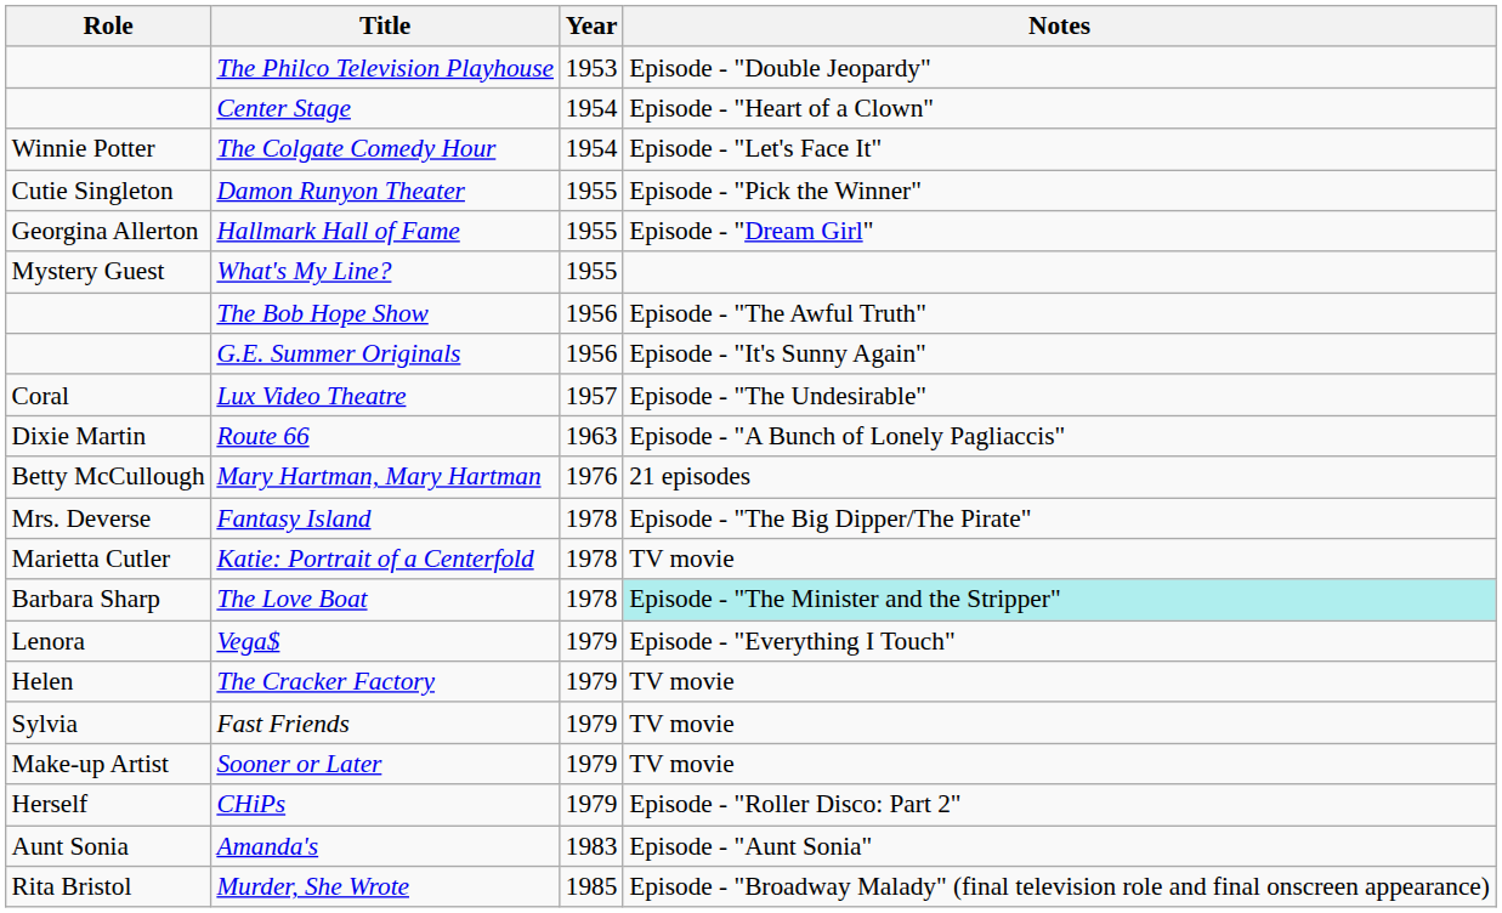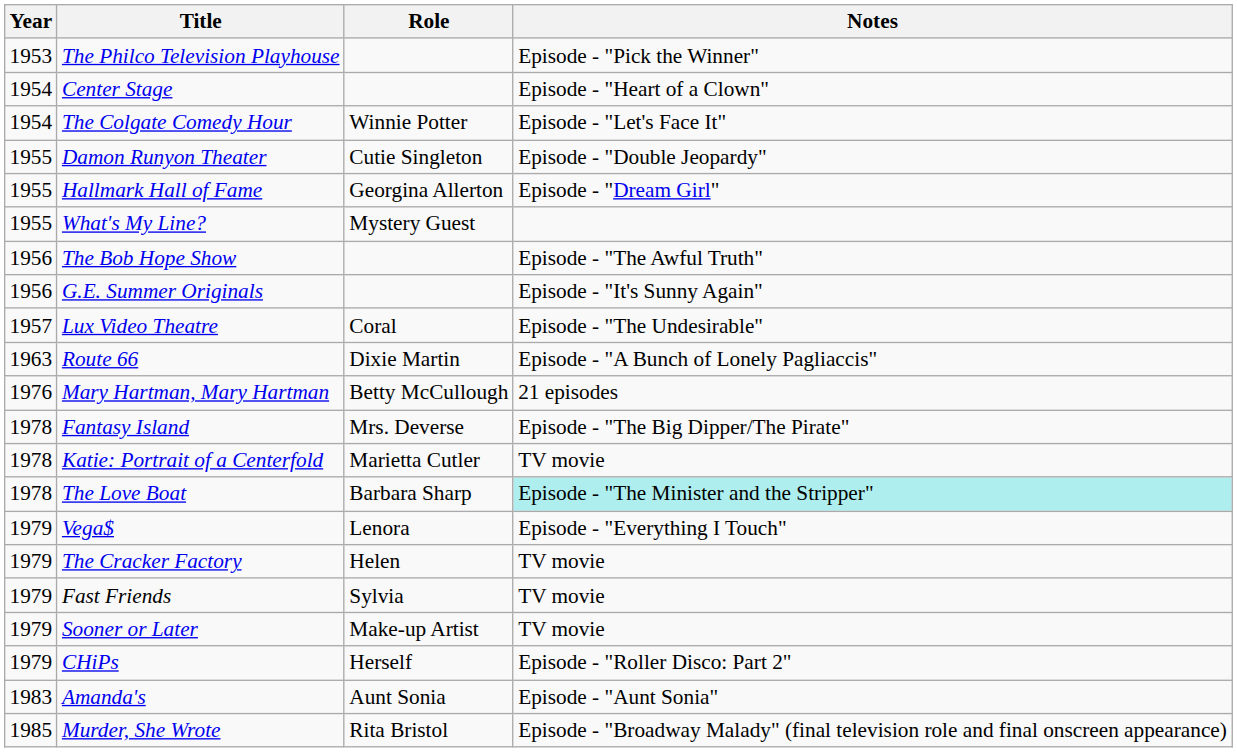 <table class="wikitable">
 <tr>
+<th>Year</th>
+<th>Title</th>
 <th>Role</th>
-<th>Title</th>
-<th>Year</th>
 <th>Notes</th>
 </tr>
 <tr>
+<td>1953</td>
+<td><em><a href='#'>The Philco Television Playhouse</a></em></td>
 <td></td>
-<td><em><a href='#'>The Philco Television Playhouse</a></em></td>
-<td>1953</td>
+<td>Episode - "Pick the Winner"</td>
+</tr>
+<tr>
+<td>1954</td>
+<td><em><a href='#'>Center Stage</a></em></td>
+<td></td>
+<td>Episode - "Heart of a Clown"</td>
+</tr>
+<tr>
+<td>1954</td>
+<td><em><a href='#'>The Colgate Comedy Hour</a></em></td>
+<td>Winnie Potter</td>
+<td>Episode - "Let's Face It"</td>
+</tr>
+<tr>
+<td>1955</td>
+<td><em><a href='#'>Damon Runyon Theater</a></em></td>
+<td>Cutie Singleton</td>
 <td>Episode - "Double Jeopardy"</td>
 </tr>
 <tr>
-<td></td>
-<td><em><a href='#'>Center Stage</a></em></td>
-<td>1954</td>
-<td>Episode - "Heart of a Clown"</td>
-</tr>
-<tr>
-<td>Winnie Potter</td>
-<td><em><a href='#'>The Colgate Comedy Hour</a></em></td>
-<td>1954</td>
-<td>Episode - "Let's Face It"</td>
-</tr>
-<tr>
-<td>Cutie Singleton</td>
-<td><em><a href='#'>Damon Runyon Theater</a></em></td>
 <td>1955</td>
-<td>Episode - "Pick the Winner"</td>
-</tr>
-<tr>
+<td><em><a href='#'>Hallmark Hall of Fame</a></em></td>
 <td>Georgina Allerton</td>
-<td><em><a href='#'>Hallmark Hall of Fame</a></em></td>
-<td>1955</td>
 <td>Episode - "<a href='#'>Dream Girl</a>"</td>
 </tr>
 <tr>
+<td>1955</td>
+<td><em><a href='#'>What's My Line?</a></em></td>
 <td>Mystery Guest</td>
-<td><em><a href='#'>What's My Line?</a></em></td>
-<td>1955</td>
 <td></td>
 </tr>
 <tr>
+<td>1956</td>
+<td><em><a href='#'>The Bob Hope Show</a></em></td>
 <td></td>
-<td><em><a href='#'>The Bob Hope Show</a></em></td>
-<td>1956</td>
 <td>Episode - "The Awful Truth"</td>
 </tr>
 <tr>
+<td>1956</td>
+<td><em><a href='#'>G.E. Summer Originals</a></em></td>
 <td></td>
-<td><em><a href='#'>G.E. Summer Originals</a></em></td>
-<td>1956</td>
 <td>Episode - "It's Sunny Again"</td>
 </tr>
 <tr>
+<td>1957</td>
+<td><em><a href='#'>Lux Video Theatre</a></em></td>
 <td>Coral</td>
-<td><em><a href='#'>Lux Video Theatre</a></em></td>
-<td>1957</td>
 <td>Episode - "The Undesirable"</td>
 </tr>
 <tr>
+<td>1963</td>
+<td><em><a href='#'>Route 66</a></em></td>
 <td>Dixie Martin</td>
-<td><em><a href='#'>Route 66</a></em></td>
-<td>1963</td>
 <td>Episode - "A Bunch of Lonely Pagliaccis"</td>
 </tr>
 <tr>
+<td>1976</td>
+<td><em><a href='#'>Mary Hartman, Mary Hartman</a></em></td>
 <td>Betty McCullough</td>
-<td><em><a href='#'>Mary Hartman, Mary Hartman</a></em></td>
-<td>1976</td>
 <td>21 episodes</td>
 </tr>
 <tr>
+<td>1978</td>
+<td><em><a href='#'>Fantasy Island</a></em></td>
 <td>Mrs. Deverse</td>
-<td><em><a href='#'>Fantasy Island</a></em></td>
-<td>1978</td>
 <td>Episode - "The Big Dipper/The Pirate"</td>
 </tr>
 <tr>
+<td>1978</td>
+<td><em><a href='#'>Katie: Portrait of a Centerfold</a></em></td>
 <td>Marietta Cutler</td>
-<td><em><a href='#'>Katie: Portrait of a Centerfold</a></em></td>
-<td>1978</td>
 <td>TV movie</td>
 </tr>
 <tr>
+<td>1978</td>
+<td><em><a href='#'>The Love Boat</a></em></td>
 <td>Barbara Sharp</td>
-<td><em><a href='#'>The Love Boat</a></em></td>
-<td>1978</td>
 <td style="background: paleturquoise;">Episode - "The Minister and the Stripper"</td>
 </tr>
 <tr>
+<td>1979</td>
+<td><em><a href='#'>Vega$</a></em></td>
 <td>Lenora</td>
-<td><em><a href='#'>Vega$</a></em></td>
-<td>1979</td>
 <td>Episode - "Everything I Touch"</td>
 </tr>
 <tr>
+<td>1979</td>
+<td><em><a href='#'>The Cracker Factory</a></em></td>
 <td>Helen</td>
-<td><em><a href='#'>The Cracker Factory</a></em></td>
-<td>1979</td>
 <td>TV movie</td>
 </tr>
 <tr>
+<td>1979</td>
+<td><em>Fast Friends</em></td>
 <td>Sylvia</td>
-<td><em>Fast Friends</em></td>
-<td>1979</td>
 <td>TV movie</td>
 </tr>
 <tr>
+<td>1979</td>
+<td><em><a href='#'>Sooner or Later</a></em></td>
 <td>Make-up Artist</td>
-<td><em><a href='#'>Sooner or Later</a></em></td>
-<td>1979</td>
 <td>TV movie</td>
 </tr>
 <tr>
+<td>1979</td>
+<td><em><a href='#'>CHiPs</a></em></td>
 <td>Herself</td>
-<td><em><a href='#'>CHiPs</a></em></td>
-<td>1979</td>
 <td>Episode - "Roller Disco: Part 2"</td>
 </tr>
 <tr>
+<td>1983</td>
+<td><em><a href='#'>Amanda's</a></em></td>
 <td>Aunt Sonia</td>
-<td><em><a href='#'>Amanda's</a></em></td>
-<td>1983</td>
 <td>Episode - "Aunt Sonia"</td>
 </tr>
 <tr>
+<td>1985</td>
+<td><em><a href='#'>Murder, She Wrote</a></em></td>
 <td>Rita Bristol</td>
-<td><em><a href='#'>Murder, She Wrote</a></em></td>
-<td>1985</td>
 <td>Episode - "Broadway Malady" (final television role and final onscreen appearance)</td>
 </tr>
 </table>
